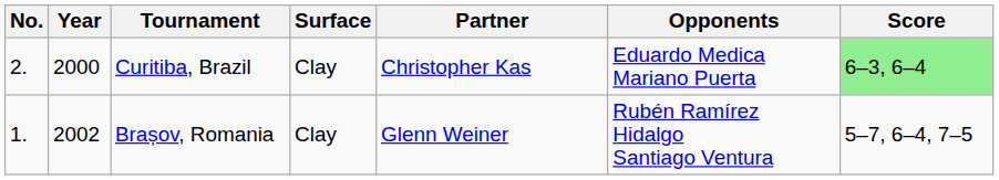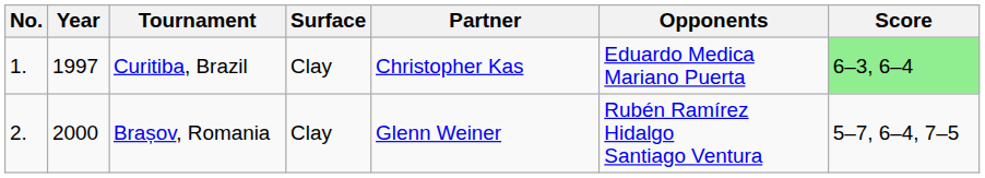 <table class="sortable wikitable">
 <tr>
 <th style="width:20px" class="unsortable">No.</th>
 <th style="width:40px">Year</th>
 <th style="width:130px">Tournament</th>
 <th style="width:50px">Surface</th>
 <th style="width:170px">Partner</th>
 <th style="width:170px">Opponents</th>
 <th style="width:110px" class="unsortable">Score</th>
 </tr>
 <tr>
-<td>2.</td>
-<td>2000</td>
+<td>1.</td>
+<td>1997</td>
 <td><a href='#'>Curitiba</a>, Brazil</td>
 <td>Clay</td>
 <td> <a href='#'>Christopher Kas</a></td>
 <td> <a href='#'>Eduardo Medica</a><br> <a href='#'>Mariano Puerta</a></td>
 <td style="background: lightgreen;">6–3, 6–4</td>
 </tr>
 <tr>
-<td>1.</td>
-<td>2002</td>
+<td>2.</td>
+<td>2000</td>
 <td><a href='#'>Brașov</a>, Romania</td>
 <td>Clay</td>
 <td> <a href='#'>Glenn Weiner</a></td>
 <td> <a href='#'>Rubén Ramírez Hidalgo</a><br> <a href='#'>Santiago Ventura</a></td>
 <td>5–7, 6–4, 7–5</td>
 </tr>
 </table>
